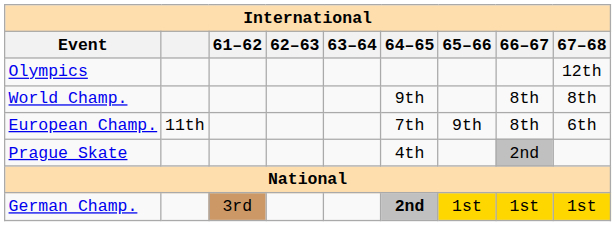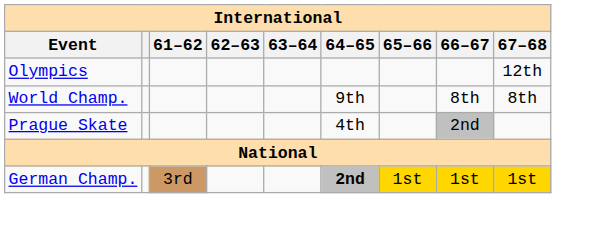 <table class="wikitable" style="text-align:center">
 <tr>
 <th style="background-color: #ffdead; " colspan=9 align=center>International</th>
 </tr>
 <tr>
 <th>Event</th>
 <th></th>
 <th>61–62</th>
 <th>62–63</th>
 <th>63–64</th>
 <th>64–65</th>
 <th>65–66</th>
 <th>66–67</th>
 <th>67–68</th>
 </tr>
 <tr>
 <td align=left><a href='#'>Olympics</a></td>
 <td></td>
 <td></td>
 <td></td>
 <td></td>
 <td></td>
 <td></td>
 <td></td>
 <td>12th</td>
 </tr>
 <tr>
 <td align=left><a href='#'>World Champ.</a></td>
 <td></td>
 <td></td>
 <td></td>
 <td></td>
 <td>9th</td>
 <td></td>
 <td>8th</td>
 <td>8th</td>
 </tr>
 <tr>
-<td align=left><a href='#'>European Champ.</a></td>
-<td>11th</td>
-<td></td>
-<td></td>
-<td></td>
-<td>7th</td>
-<td>9th</td>
-<td>8th</td>
-<td>6th</td>
-</tr>
-<tr>
 <td align=left><a href='#'>Prague Skate</a></td>
 <td></td>
 <td></td>
 <td></td>
 <td></td>
 <td>4th</td>
 <td></td>
 <td bgcolor=silver>2nd</td>
 <td></td>
 </tr>
 <tr>
 <th style="background-color: #ffdead; " colspan=9 align=center>National</th>
 </tr>
 <tr>
 <td align=left><a href='#'>German Champ.</a></td>
 <td></td>
 <td bgcolor=cc9966>3rd</td>
 <td></td>
 <td></td>
 <td bgcolor=silver><strong>2nd</strong></td>
 <td bgcolor=gold>1st</td>
 <td bgcolor=gold>1st</td>
 <td bgcolor=gold>1st</td>
 </tr>
 </table>
